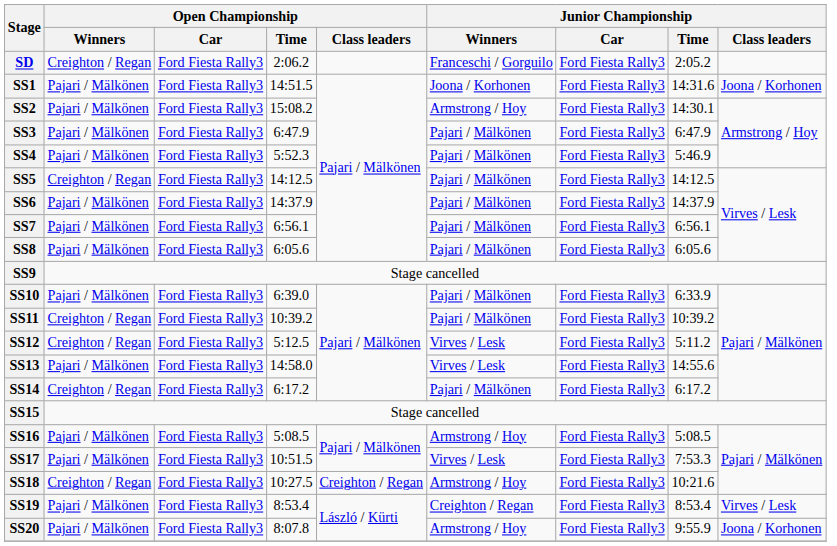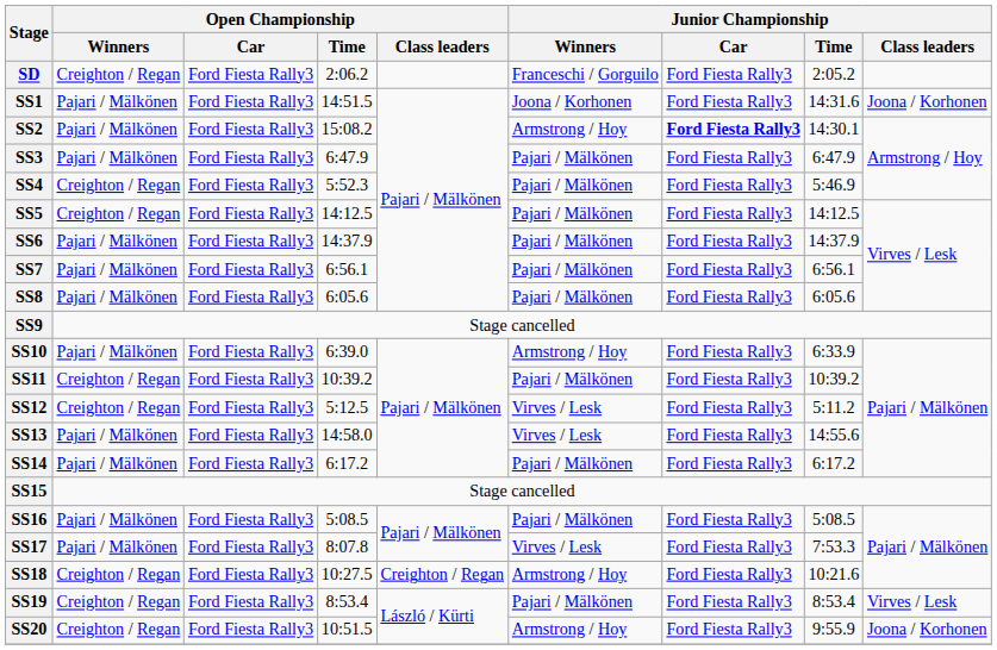 <table class="wikitable" style="font-size:85%">
 <tr>
 <th rowspan="2">Stage</th>
 <th colspan="4">Open Championship</th>
 <th colspan="4">Junior Championship</th>
 </tr>
 <tr>
 <th>Winners</th>
 <th>Car</th>
 <th>Time</th>
 <th>Class leaders</th>
 <th>Winners</th>
 <th>Car</th>
 <th>Time</th>
 <th>Class leaders</th>
 </tr>
 <tr>
 <th><a href='#'>SD</a></th>
 <td><a href='#'>Creighton</a> / <a href='#'>Regan</a></td>
 <td><a href='#'>Ford Fiesta Rally3</a></td>
 <td align="center">2:06.2</td>
 <td></td>
 <td><a href='#'>Franceschi</a> / <a href='#'>Gorguilo</a></td>
 <td><a href='#'>Ford Fiesta Rally3</a></td>
 <td align="center">2:05.2</td>
 <td></td>
 </tr>
 <tr>
 <th>SS1</th>
 <td><a href='#'>Pajari</a> / <a href='#'>Mälkönen</a></td>
 <td><a href='#'>Ford Fiesta Rally3</a></td>
 <td align="center">14:51.5</td>
 <td rowspan="8"><a href='#'>Pajari</a> / <a href='#'>Mälkönen</a></td>
 <td><a href='#'>Joona</a> / <a href='#'>Korhonen</a></td>
 <td><a href='#'>Ford Fiesta Rally3</a></td>
 <td align="center">14:31.6</td>
 <td><a href='#'>Joona</a> / <a href='#'>Korhonen</a></td>
 </tr>
 <tr>
 <th>SS2</th>
 <td><a href='#'>Pajari</a> / <a href='#'>Mälkönen</a></td>
 <td><a href='#'>Ford Fiesta Rally3</a></td>
 <td align="center">15:08.2</td>
 <td><a href='#'>Armstrong</a> / <a href='#'>Hoy</a></td>
-<td><a href='#'>Ford Fiesta Rally3</a></td>
+<td><strong><a href='#'>Ford Fiesta Rally3</a></strong></td>
 <td align="center">14:30.1</td>
 <td rowspan="3"><a href='#'>Armstrong</a> / <a href='#'>Hoy</a></td>
 </tr>
 <tr>
 <th>SS3</th>
 <td><a href='#'>Pajari</a> / <a href='#'>Mälkönen</a></td>
 <td><a href='#'>Ford Fiesta Rally3</a></td>
 <td align="center">6:47.9</td>
 <td><a href='#'>Pajari</a> / <a href='#'>Mälkönen</a></td>
 <td><a href='#'>Ford Fiesta Rally3</a></td>
 <td align="center">6:47.9</td>
 </tr>
 <tr>
 <th>SS4</th>
-<td><a href='#'>Pajari</a> / <a href='#'>Mälkönen</a></td>
+<td><a href='#'>Creighton</a> / <a href='#'>Regan</a></td>
 <td><a href='#'>Ford Fiesta Rally3</a></td>
 <td align="center">5:52.3</td>
 <td><a href='#'>Pajari</a> / <a href='#'>Mälkönen</a></td>
 <td><a href='#'>Ford Fiesta Rally3</a></td>
 <td align="center">5:46.9</td>
 </tr>
 <tr>
 <th>SS5</th>
 <td><a href='#'>Creighton</a> / <a href='#'>Regan</a></td>
 <td><a href='#'>Ford Fiesta Rally3</a></td>
 <td align="center">14:12.5</td>
 <td><a href='#'>Pajari</a> / <a href='#'>Mälkönen</a></td>
 <td><a href='#'>Ford Fiesta Rally3</a></td>
 <td align="center">14:12.5</td>
 <td rowspan="4"><a href='#'>Virves</a> / <a href='#'>Lesk</a></td>
 </tr>
 <tr>
 <th>SS6</th>
 <td><a href='#'>Pajari</a> / <a href='#'>Mälkönen</a></td>
 <td><a href='#'>Ford Fiesta Rally3</a></td>
 <td align="center">14:37.9</td>
 <td><a href='#'>Pajari</a> / <a href='#'>Mälkönen</a></td>
 <td><a href='#'>Ford Fiesta Rally3</a></td>
 <td align="center">14:37.9</td>
 </tr>
 <tr>
 <th>SS7</th>
 <td><a href='#'>Pajari</a> / <a href='#'>Mälkönen</a></td>
 <td><a href='#'>Ford Fiesta Rally3</a></td>
 <td align="center">6:56.1</td>
 <td><a href='#'>Pajari</a> / <a href='#'>Mälkönen</a></td>
 <td><a href='#'>Ford Fiesta Rally3</a></td>
 <td align="center">6:56.1</td>
 </tr>
 <tr>
 <th>SS8</th>
 <td><a href='#'>Pajari</a> / <a href='#'>Mälkönen</a></td>
 <td><a href='#'>Ford Fiesta Rally3</a></td>
 <td align="center">6:05.6</td>
 <td><a href='#'>Pajari</a> / <a href='#'>Mälkönen</a></td>
 <td><a href='#'>Ford Fiesta Rally3</a></td>
 <td align="center">6:05.6</td>
 </tr>
 <tr>
 <th>SS9</th>
 <td colspan="8" align="center">Stage cancelled</td>
 </tr>
 <tr>
 <th>SS10</th>
 <td><a href='#'>Pajari</a> / <a href='#'>Mälkönen</a></td>
 <td><a href='#'>Ford Fiesta Rally3</a></td>
 <td align="center">6:39.0</td>
 <td rowspan="5"><a href='#'>Pajari</a> / <a href='#'>Mälkönen</a></td>
-<td><a href='#'>Pajari</a> / <a href='#'>Mälkönen</a></td>
+<td><a href='#'>Armstrong</a> / <a href='#'>Hoy</a></td>
 <td><a href='#'>Ford Fiesta Rally3</a></td>
 <td align="center">6:33.9</td>
 <td rowspan="5"><a href='#'>Pajari</a> / <a href='#'>Mälkönen</a></td>
 </tr>
 <tr>
 <th>SS11</th>
 <td><a href='#'>Creighton</a> / <a href='#'>Regan</a></td>
 <td><a href='#'>Ford Fiesta Rally3</a></td>
 <td align="center">10:39.2</td>
 <td><a href='#'>Pajari</a> / <a href='#'>Mälkönen</a></td>
 <td><a href='#'>Ford Fiesta Rally3</a></td>
 <td align="center">10:39.2</td>
 </tr>
 <tr>
 <th>SS12</th>
 <td><a href='#'>Creighton</a> / <a href='#'>Regan</a></td>
 <td><a href='#'>Ford Fiesta Rally3</a></td>
 <td align="center">5:12.5</td>
 <td><a href='#'>Virves</a> / <a href='#'>Lesk</a></td>
 <td><a href='#'>Ford Fiesta Rally3</a></td>
 <td align="center">5:11.2</td>
 </tr>
 <tr>
 <th>SS13</th>
 <td><a href='#'>Pajari</a> / <a href='#'>Mälkönen</a></td>
 <td><a href='#'>Ford Fiesta Rally3</a></td>
 <td align="center">14:58.0</td>
 <td><a href='#'>Virves</a> / <a href='#'>Lesk</a></td>
 <td><a href='#'>Ford Fiesta Rally3</a></td>
 <td align="center">14:55.6</td>
 </tr>
 <tr>
 <th>SS14</th>
-<td><a href='#'>Creighton</a> / <a href='#'>Regan</a></td>
+<td><a href='#'>Pajari</a> / <a href='#'>Mälkönen</a></td>
 <td><a href='#'>Ford Fiesta Rally3</a></td>
 <td align="center">6:17.2</td>
 <td><a href='#'>Pajari</a> / <a href='#'>Mälkönen</a></td>
 <td><a href='#'>Ford Fiesta Rally3</a></td>
 <td align="center">6:17.2</td>
 </tr>
 <tr>
 <th>SS15</th>
 <td colspan="8" align="center">Stage cancelled</td>
 </tr>
 <tr>
 <th>SS16</th>
 <td><a href='#'>Pajari</a> / <a href='#'>Mälkönen</a></td>
 <td><a href='#'>Ford Fiesta Rally3</a></td>
 <td align="center">5:08.5</td>
 <td rowspan="2" nowrap><a href='#'>Pajari</a> / <a href='#'>Mälkönen</a></td>
-<td><a href='#'>Armstrong</a> / <a href='#'>Hoy</a></td>
+<td><a href='#'>Pajari</a> / <a href='#'>Mälkönen</a></td>
 <td><a href='#'>Ford Fiesta Rally3</a></td>
 <td align="center">5:08.5</td>
 <td rowspan="3"><a href='#'>Pajari</a> / <a href='#'>Mälkönen</a></td>
 </tr>
 <tr>
 <th>SS17</th>
 <td><a href='#'>Pajari</a> / <a href='#'>Mälkönen</a></td>
 <td><a href='#'>Ford Fiesta Rally3</a></td>
-<td align="center">10:51.5</td>
+<td align="center">8:07.8</td>
 <td><a href='#'>Virves</a> / <a href='#'>Lesk</a></td>
 <td><a href='#'>Ford Fiesta Rally3</a></td>
 <td align="center">7:53.3</td>
 </tr>
 <tr>
 <th>SS18</th>
 <td><a href='#'>Creighton</a> / <a href='#'>Regan</a></td>
 <td><a href='#'>Ford Fiesta Rally3</a></td>
 <td align="center">10:27.5</td>
 <td><a href='#'>Creighton</a> / <a href='#'>Regan</a></td>
 <td><a href='#'>Armstrong</a> / <a href='#'>Hoy</a></td>
 <td><a href='#'>Ford Fiesta Rally3</a></td>
 <td align="center">10:21.6</td>
 </tr>
 <tr>
 <th>SS19</th>
-<td><a href='#'>Pajari</a> / <a href='#'>Mälkönen</a></td>
+<td><a href='#'>Creighton</a> / <a href='#'>Regan</a></td>
 <td><a href='#'>Ford Fiesta Rally3</a></td>
 <td align="center">8:53.4</td>
 <td rowspan="2"><a href='#'>László</a> / <a href='#'>Kürti</a></td>
-<td><a href='#'>Creighton</a> / <a href='#'>Regan</a></td>
+<td><a href='#'>Pajari</a> / <a href='#'>Mälkönen</a></td>
 <td><a href='#'>Ford Fiesta Rally3</a></td>
 <td align="center">8:53.4</td>
 <td><a href='#'>Virves</a> / <a href='#'>Lesk</a></td>
 </tr>
 <tr>
 <th>SS20</th>
-<td><a href='#'>Pajari</a> / <a href='#'>Mälkönen</a></td>
+<td><a href='#'>Creighton</a> / <a href='#'>Regan</a></td>
 <td><a href='#'>Ford Fiesta Rally3</a></td>
-<td align="center">8:07.8</td>
+<td align="center">10:51.5</td>
 <td><a href='#'>Armstrong</a> / <a href='#'>Hoy</a></td>
 <td><a href='#'>Ford Fiesta Rally3</a></td>
 <td align="center">9:55.9</td>
 <td><a href='#'>Joona</a> / <a href='#'>Korhonen</a></td>
 </tr>
 <tr>
 </tr>
 </table>
